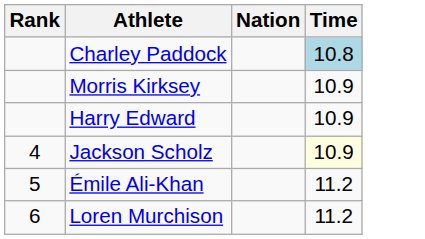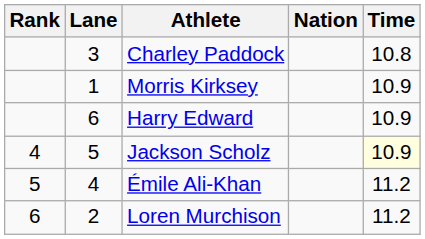 <table class="wikitable sortable" style="text-align:center">
 <tr>
 <th>Rank</th>
+<th>Lane</th>
 <th>Athlete</th>
 <th>Nation</th>
 <th>Time</th>
 </tr>
 <tr>
 <td></td>
+<td>3</td>
 <td align="left" data-sort-value="Paddock, Charley"><a href='#'>Charley Paddock</a></td>
 <td align=left></td>
-<td style="background: lightblue;">10.8</td>
+<td>10.8</td>
 </tr>
 <tr>
 <td></td>
+<td>1</td>
 <td align="left" data-sort-value="Kirksey, Morris"><a href='#'>Morris Kirksey</a></td>
 <td align=left></td>
 <td>10.9</td>
 </tr>
 <tr>
 <td></td>
+<td>6</td>
 <td align="left" data-sort-value="Edward, Harry"><a href='#'>Harry Edward</a></td>
 <td align=left></td>
 <td>10.9</td>
 </tr>
 <tr>
 <td>4</td>
+<td>5</td>
 <td align="left" data-sort-value="Scholz, Jackson"><a href='#'>Jackson Scholz</a></td>
 <td align=left></td>
 <td style="background: lightyellow;">10.9</td>
 </tr>
 <tr>
 <td>5</td>
+<td>4</td>
 <td align="left" data-sort-value="Ali-Khan, Émile"><a href='#'>Émile Ali-Khan</a></td>
 <td align=left></td>
 <td>11.2</td>
 </tr>
 <tr>
 <td>6</td>
+<td>2</td>
 <td align="left" data-sort-value="Murchison, Loren"><a href='#'>Loren Murchison</a></td>
 <td align=left></td>
 <td>11.2</td>
 </tr>
 </table>
